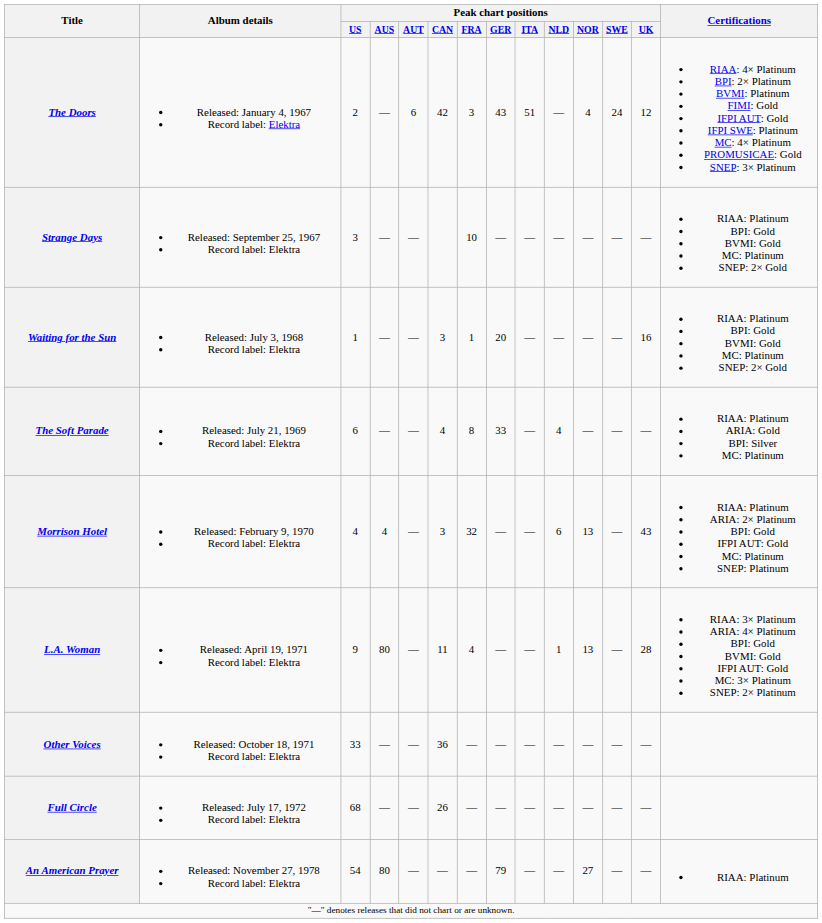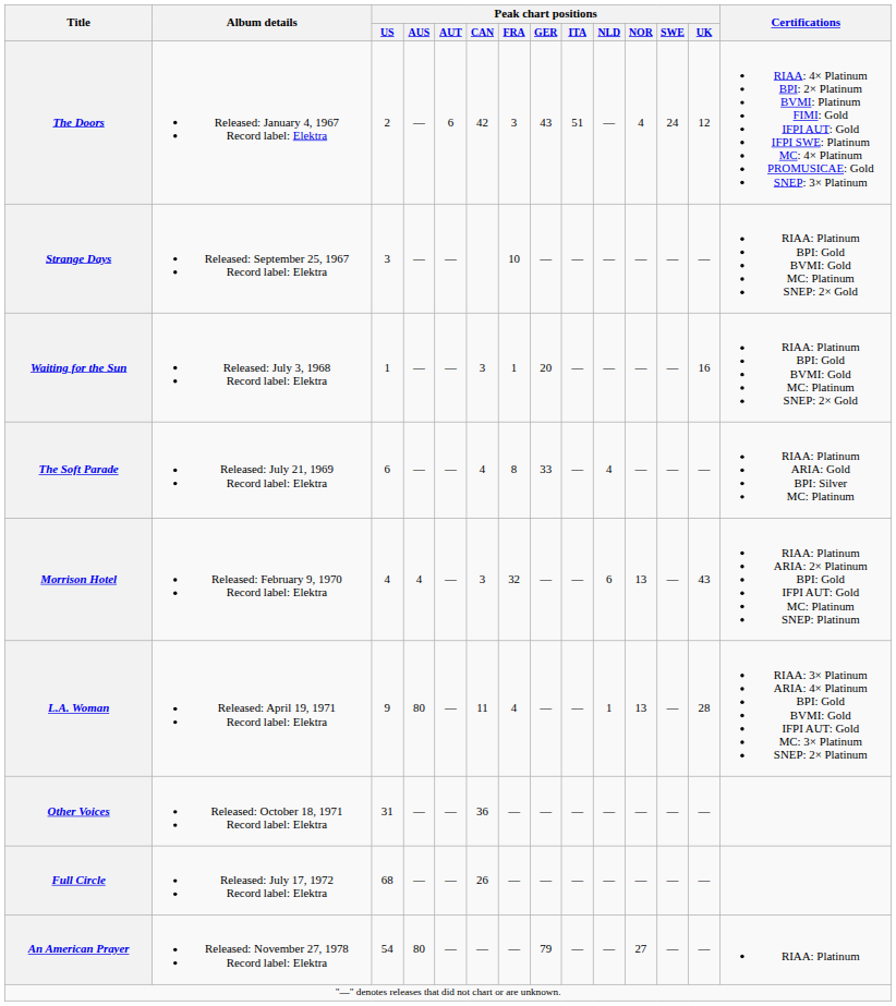 <table class="wikitable plainrowheaders" style="text-align:center;">
 <tr>
 <th scope="col" rowspan="2" style="width:12em;">Title</th>
 <th scope="col" rowspan="2" style="width:18em;">Album details</th>
 <th scope="col" colspan="11">Peak chart positions</th>
 <th scope="col" rowspan="2" style="width:14em;"><a href='#'>Certifications</a></th>
 </tr>
 <tr>
 <th scope="col" style="width:2.5em;font-size:90%;"><a href='#'>US</a><br></th>
 <th scope="col" style="width:2.5em;font-size:90%;"><a href='#'>AUS</a><br></th>
 <th scope="col" style="width:2.5em;font-size:90%;"><a href='#'>AUT</a><br></th>
 <th scope="col" style="width:2.5em;font-size:90%;"><a href='#'>CAN</a><br></th>
 <th scope="col" style="width:2.5em;font-size:90%;"><a href='#'>FRA</a><br></th>
 <th scope="col" style="width:2.5em;font-size:90%;"><a href='#'>GER</a><br></th>
 <th scope="col" style="width:2.5em;font-size:90%;"><a href='#'>ITA</a><br></th>
 <th scope="col" style="width:2.5em;font-size:90%;"><a href='#'>NLD</a><br></th>
 <th scope="col" style="width:2.5em;font-size:90%;"><a href='#'>NOR</a><br></th>
 <th scope="col" style="width:2.5em;font-size:90%;"><a href='#'>SWE</a><br></th>
 <th scope="col" style="width:2.5em;font-size:90%;"><a href='#'>UK</a><br></th>
 </tr>
 <tr>
 <th scope="row"><em><a href='#'>The Doors</a></em></th>
 <td><br><ul><li>Released: January 4, 1967</li><li>Record label: <a href='#'>Elektra</a></li></ul></td>
 <td>2</td>
 <td>—</td>
 <td>6<br></td>
 <td>42<br></td>
 <td>3<br></td>
 <td>43</td>
 <td>51<br></td>
 <td>—</td>
 <td>4<br></td>
 <td>24<br></td>
 <td>12</td>
 <td><br><ul><li><a href='#'>RIAA</a>: 4× Platinum</li><li><a href='#'>BPI</a>: 2× Platinum</li><li><a href='#'>BVMI</a>: Platinum</li><li><a href='#'>FIMI</a>: Gold</li><li><a href='#'>IFPI AUT</a>: Gold</li><li><a href='#'>IFPI SWE</a>: Platinum</li><li><a href='#'>MC</a>: 4× Platinum</li><li><a href='#'>PROMUSICAE</a>: Gold</li><li><a href='#'>SNEP</a>: 3× Platinum</li></ul></td>
 </tr>
 <tr>
 <th scope="row"><em><a href='#'>Strange Days</a></em></th>
 <td><br><ul><li>Released: September 25, 1967</li><li>Record label: Elektra</li></ul></td>
 <td>3</td>
 <td>—</td>
 <td>—</td>
 <td></td>
 <td>10</td>
 <td>—</td>
 <td>—</td>
 <td>—</td>
 <td>—</td>
 <td>—</td>
 <td>—</td>
 <td><br><ul><li>RIAA: Platinum</li><li>BPI: Gold</li><li>BVMI: Gold</li><li>MC: Platinum</li><li>SNEP: 2× Gold</li></ul></td>
 </tr>
 <tr>
 <th scope="row"><em><a href='#'>Waiting for the Sun</a></em></th>
 <td><br><ul><li>Released: July 3, 1968</li><li>Record label: Elektra</li></ul></td>
 <td>1</td>
 <td>—</td>
 <td>—</td>
 <td>3</td>
 <td>1</td>
 <td>20</td>
 <td>—</td>
 <td>—</td>
 <td>—</td>
 <td>—</td>
 <td>16</td>
 <td><br><ul><li>RIAA: Platinum</li><li>BPI: Gold</li><li>BVMI: Gold</li><li>MC: Platinum</li><li>SNEP: 2× Gold</li></ul></td>
 </tr>
 <tr>
 <th scope="row"><em><a href='#'>The Soft Parade</a></em></th>
 <td><br><ul><li>Released: July 21, 1969</li><li>Record label: Elektra</li></ul></td>
 <td>6</td>
 <td>—</td>
 <td>—</td>
 <td>4</td>
 <td>8</td>
 <td>33</td>
 <td>—</td>
 <td>4</td>
 <td>—</td>
 <td>—</td>
 <td>—</td>
 <td><br><ul><li>RIAA: Platinum</li><li>ARIA: Gold</li><li>BPI: Silver</li><li>MC: Platinum</li></ul></td>
 </tr>
 <tr>
 <th scope="row"><em><a href='#'>Morrison Hotel</a></em></th>
 <td><br><ul><li>Released: February 9, 1970</li><li>Record label: Elektra</li></ul></td>
 <td>4</td>
 <td>4</td>
 <td>—</td>
 <td>3</td>
 <td>32<br></td>
 <td>—</td>
 <td>—</td>
 <td>6</td>
 <td>13</td>
 <td>—</td>
 <td>43<br></td>
 <td><br><ul><li>RIAA: Platinum</li><li>ARIA: 2× Platinum</li><li>BPI: Gold</li><li>IFPI AUT: Gold</li><li>MC: Platinum</li><li>SNEP: Platinum</li></ul></td>
 </tr>
 <tr>
 <th scope="row"><em><a href='#'>L.A. Woman</a></em></th>
 <td><br><ul><li>Released: April 19, 1971</li><li>Record label: Elektra</li></ul></td>
 <td>9</td>
 <td>80</td>
 <td>—</td>
 <td>11</td>
 <td>4<br></td>
 <td>—</td>
 <td>—</td>
 <td>1</td>
 <td>13</td>
 <td>—</td>
 <td>28</td>
 <td><br><ul><li>RIAA: 3× Platinum</li><li>ARIA: 4× Platinum</li><li>BPI: Gold</li><li>BVMI: Gold</li><li>IFPI AUT: Gold</li><li>MC: 3× Platinum</li><li>SNEP: 2× Platinum</li></ul></td>
 </tr>
 <tr>
 <th scope="row"><em><a href='#'>Other Voices</a></em></th>
 <td><br><ul><li>Released: October 18, 1971</li><li>Record label: Elektra</li></ul></td>
-<td>33</td>
+<td>31</td>
 <td>—</td>
 <td>—</td>
 <td>36</td>
 <td>—</td>
 <td>—</td>
 <td>—</td>
 <td>—</td>
 <td>—</td>
 <td>—</td>
 <td>—</td>
 <td></td>
 </tr>
 <tr>
 <th scope="row"><em><a href='#'>Full Circle</a></em></th>
 <td><br><ul><li>Released: July 17, 1972</li><li>Record label: Elektra</li></ul></td>
 <td>68</td>
 <td>—</td>
 <td>—</td>
 <td>26</td>
 <td>—</td>
 <td>—</td>
 <td>—</td>
 <td>—</td>
 <td>—</td>
 <td>—</td>
 <td>—</td>
 <td></td>
 </tr>
 <tr>
 <th scope="row"><em><a href='#'>An American Prayer</a></em></th>
 <td><br><ul><li>Released: November 27, 1978</li><li>Record label: Elektra</li></ul></td>
 <td>54</td>
 <td>80</td>
 <td>—</td>
 <td>—</td>
 <td>—</td>
 <td>79</td>
 <td>—</td>
 <td>—</td>
 <td>27</td>
 <td>—</td>
 <td>—</td>
 <td><br><ul><li>RIAA: Platinum</li></ul></td>
 </tr>
 <tr>
 <td colspan="14" style="font-size: 85%">"—" denotes releases that did not chart or are unknown.</td>
 </tr>
 </table>
